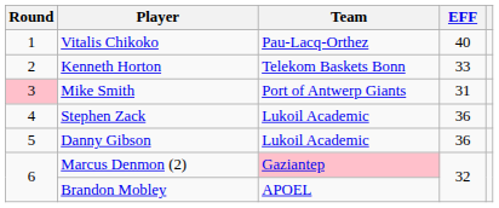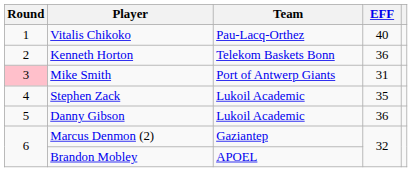 <table class="wikitable sortable" style="font-size:100%; text-align:center;">
 <tr>
 <th class="unsortable">Round</th>
 <th style="width:200px;">Player</th>
 <th style="width:180px;">Team</th>
 <th width=40><a href='#'>EFF</a></th>
 <th></th>
 </tr>
 <tr>
 <td>1</td>
 <td align=left> <a href='#'>Vitalis Chikoko</a></td>
 <td align=left> <a href='#'>Pau-Lacq-Orthez</a></td>
 <td>40</td>
 <td></td>
 </tr>
 <tr>
 <td>2</td>
 <td align=left> <a href='#'>Kenneth Horton</a></td>
 <td align=left> <a href='#'>Telekom Baskets Bonn</a></td>
-<td>33</td>
+<td>36</td>
 <td></td>
 </tr>
 <tr>
 <td style="background: pink;">3</td>
 <td align=left> <a href='#'>Mike Smith</a></td>
 <td align=left> <a href='#'>Port of Antwerp Giants</a></td>
 <td>31</td>
 <td></td>
 </tr>
 <tr>
 <td>4</td>
 <td align=left> <a href='#'>Stephen Zack</a></td>
 <td align=left> <a href='#'>Lukoil Academic</a></td>
-<td>36</td>
+<td>35</td>
 <td></td>
 </tr>
 <tr>
 <td>5</td>
 <td align=left> <a href='#'>Danny Gibson</a></td>
 <td align=left> <a href='#'>Lukoil Academic</a></td>
 <td>36</td>
 <td></td>
 </tr>
 <tr>
 <td rowspan="2">6</td>
 <td align=left> <a href='#'>Marcus Denmon</a> (2)</td>
-<td align=left style="background: pink;"> <a href='#'>Gaziantep</a></td>
+<td align=left> <a href='#'>Gaziantep</a></td>
 <td rowspan=2>32</td>
 <td rowspan="2"></td>
 </tr>
 <tr>
 <td align=left> <a href='#'>Brandon Mobley</a></td>
 <td align=left> <a href='#'>APOEL</a></td>
 </tr>
 </table>
